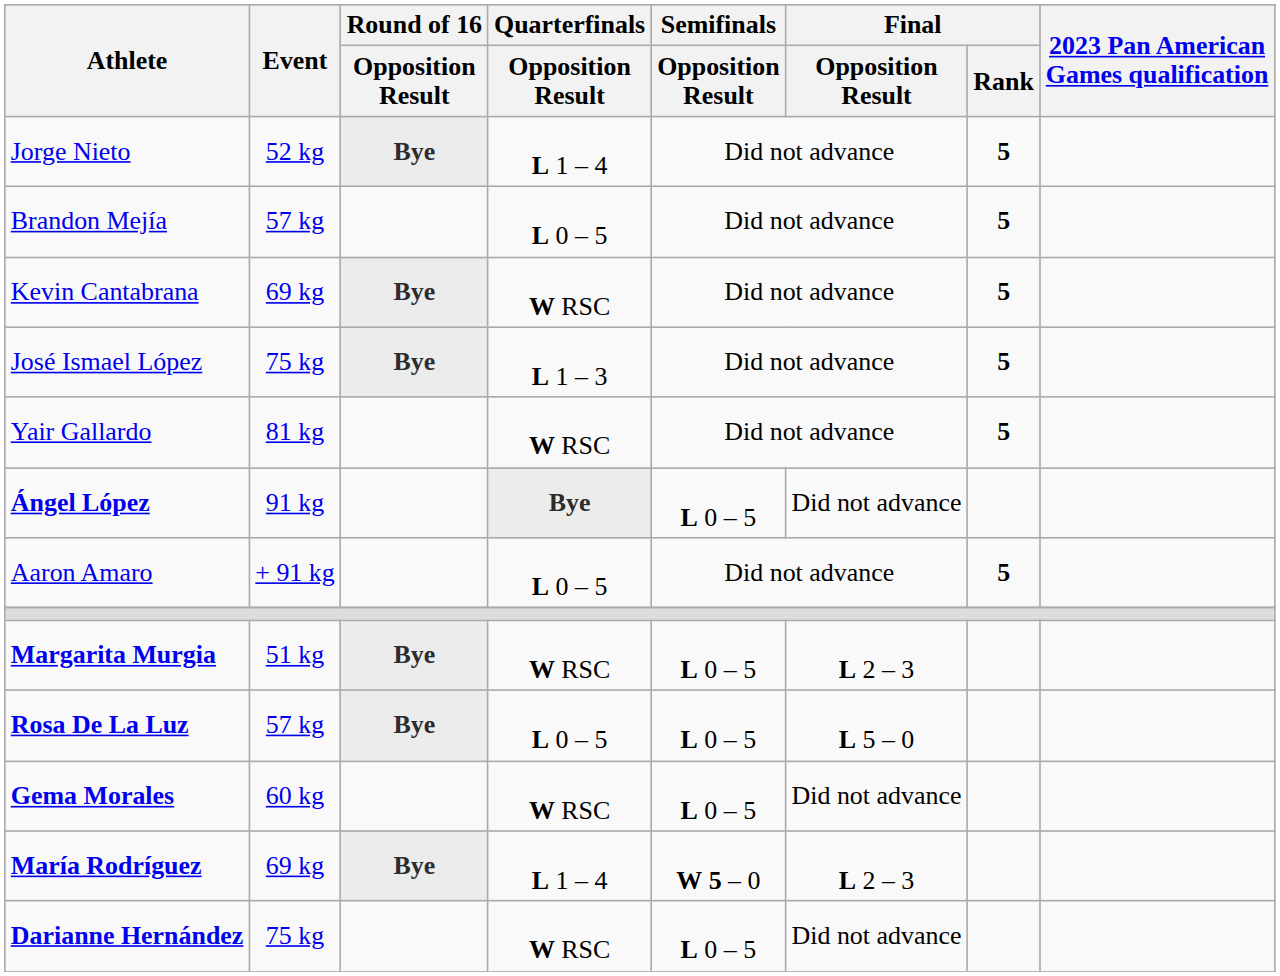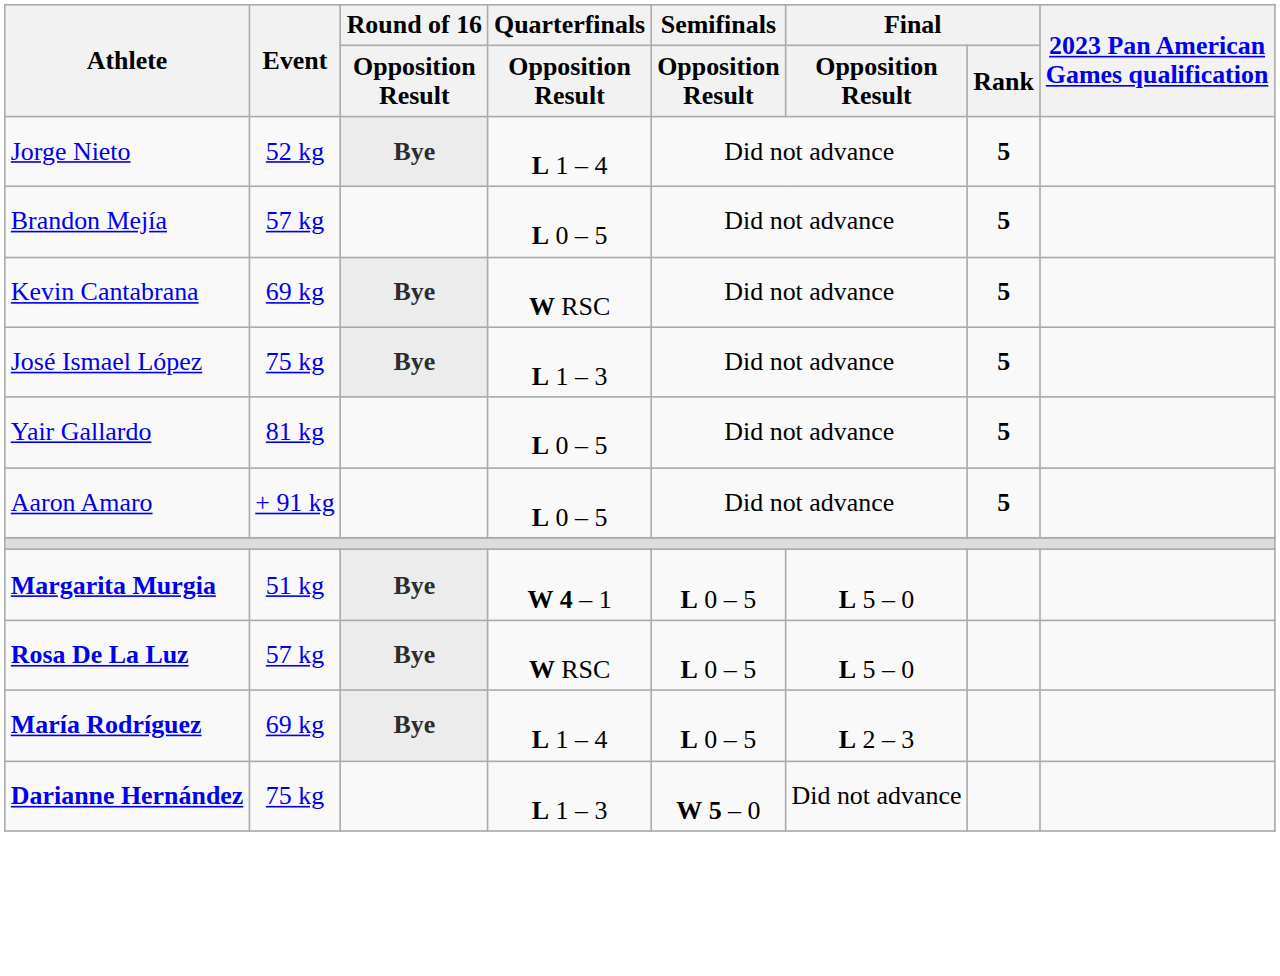 <table class="wikitable">
 <tr>
 <th rowspan="2">Athlete</th>
 <th rowspan="2">Event</th>
 <th>Round of 16</th>
 <th>Quarterfinals</th>
 <th>Semifinals</th>
 <th colspan="2">Final</th>
 <th rowspan="2"><a href='#'>2023 Pan American <br> Games qualification</a></th>
 </tr>
 <tr>
 <th>Opposition<br>Result</th>
 <th>Opposition<br>Result</th>
 <th>Opposition<br>Result</th>
 <th>Opposition<br>Result</th>
 <th>Rank</th>
 </tr>
 <tr align="center">
 <td align="left"><a href='#'>Jorge Nieto</a></td>
 <td><a href='#'>52 kg</a></td>
 <td data-sort-value="" style="background: #ececec; color: #2C2C2C; vertical-align: middle; text-align: center; " class="table-na"><strong>Bye</strong></td>
 <td><br><strong>L</strong> 1 – 4</td>
 <td colspan="2">Did not advance</td>
 <td><strong>5</strong></td>
 <td></td>
 </tr>
 <tr align="center">
 <td align="left"><a href='#'>Brandon Mejía</a></td>
 <td><a href='#'>57 kg</a></td>
 <td></td>
 <td><br><strong>L</strong> 0 – 5</td>
 <td colspan="2">Did not advance</td>
 <td><strong>5</strong></td>
 <td></td>
 </tr>
 <tr align="center">
 <td align="left"><a href='#'>Kevin Cantabrana</a></td>
 <td><a href='#'>69 kg</a></td>
 <td data-sort-value="" style="background: #ececec; color: #2C2C2C; vertical-align: middle; text-align: center; " class="table-na"><strong>Bye</strong></td>
 <td><br><strong>W</strong> RSC</td>
 <td colspan="2">Did not advance</td>
 <td><strong>5</strong></td>
 <td></td>
 </tr>
 <tr align="center">
 <td align="left"><a href='#'>José Ismael López</a></td>
 <td><a href='#'>75 kg</a></td>
 <td data-sort-value="" style="background: #ececec; color: #2C2C2C; vertical-align: middle; text-align: center; " class="table-na"><strong>Bye</strong></td>
 <td><br><strong>L</strong> 1 – 3</td>
 <td colspan="2">Did not advance</td>
 <td><strong>5</strong></td>
 <td></td>
 </tr>
 <tr align="center">
 <td align="left"><a href='#'>Yair Gallardo</a></td>
 <td><a href='#'>81 kg</a></td>
 <td></td>
-<td><br><strong>W</strong> RSC</td>
+<td><br><strong>L</strong> 0 – 5</td>
 <td colspan="2">Did not advance</td>
 <td><strong>5</strong></td>
-<td></td>
-</tr>
-<tr align="center">
-<td align="left"><a href='#'><strong>Ángel López</strong></a></td>
-<td><a href='#'>91 kg</a></td>
-<td></td>
-<td data-sort-value="" style="background: #ececec; color: #2C2C2C; vertical-align: middle; text-align: center; " class="table-na"><strong>Bye</strong></td>
-<td><br><strong>L</strong> 0 – 5</td>
-<td>Did not advance</td>
-<td><strong></strong></td>
 <td></td>
 </tr>
 <tr align="center">
 <td align="left"><a href='#'>Aaron Amaro</a></td>
 <td><a href='#'>+ 91 kg</a></td>
 <td></td>
 <td><br><strong>L</strong> 0 – 5</td>
 <td colspan="2">Did not advance</td>
 <td><strong>5</strong></td>
 <td></td>
 </tr>
 <tr>
 </tr>
 <tr bgcolor=#ddd>
 <td colspan=8></td>
 </tr>
 <tr align="center">
 <td align="left"><strong><a href='#'>Margarita Murgia</a></strong></td>
 <td><a href='#'>51 kg</a></td>
 <td data-sort-value="" style="background: #ececec; color: #2C2C2C; vertical-align: middle; text-align: center; " class="table-na"><strong>Bye</strong></td>
-<td><br><strong>W</strong> RSC</td>
+<td><br><strong>W</strong> <strong>4</strong> – 1</td>
 <td><br><strong>L</strong> 0 – 5</td>
-<td><br><strong>L</strong> 2 – 3</td>
+<td><br><strong>L</strong> 5 – 0</td>
 <td></td>
 <td></td>
 </tr>
 <tr align="center">
 <td align="left"><strong><a href='#'>Rosa De La Luz</a></strong></td>
 <td><a href='#'>57 kg</a></td>
 <td data-sort-value="" style="background: #ececec; color: #2C2C2C; vertical-align: middle; text-align: center; " class="table-na"><strong>Bye</strong></td>
-<td><br><strong>L</strong> 0 – 5</td>
+<td><br><strong>W</strong> RSC</td>
 <td><br><strong>L</strong> 0 – 5</td>
 <td><br><strong>L</strong> 5 – 0</td>
-<td></td>
-<td></td>
-</tr>
-<tr align="center">
-<td align="left"><strong><a href='#'>Gema Morales</a></strong></td>
-<td><a href='#'>60 kg</a></td>
-<td></td>
-<td><br><strong>W</strong> RSC</td>
-<td><br><strong>L</strong> 0 – 5</td>
-<td>Did not advance</td>
 <td></td>
 <td></td>
 </tr>
 <tr align="center">
 <td align="left"><strong><a href='#'>María Rodríguez</a></strong></td>
 <td><a href='#'>69 kg</a></td>
 <td data-sort-value="" style="background: #ececec; color: #2C2C2C; vertical-align: middle; text-align: center; " class="table-na"><strong>Bye</strong></td>
 <td><br><strong>L</strong> 1 – 4</td>
-<td><br><strong>W</strong> <strong>5</strong> – 0</td>
+<td><br><strong>L</strong> 0 – 5</td>
 <td><br><strong>L</strong> 2 – 3</td>
 <td></td>
 <td></td>
 </tr>
 <tr align="center">
 <td align="left"><strong><a href='#'>Darianne Hernández</a></strong></td>
 <td><a href='#'>75 kg</a></td>
 <td></td>
-<td><br><strong>W</strong> RSC</td>
-<td><br><strong>L</strong> 0 – 5</td>
+<td><br><strong>L</strong> 1 – 3</td>
+<td><br><strong>W</strong> <strong>5</strong> – 0</td>
 <td>Did not advance</td>
 <td></td>
 <td></td>
 </tr>
 </table>
